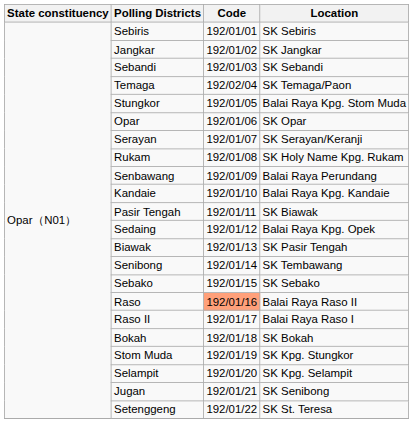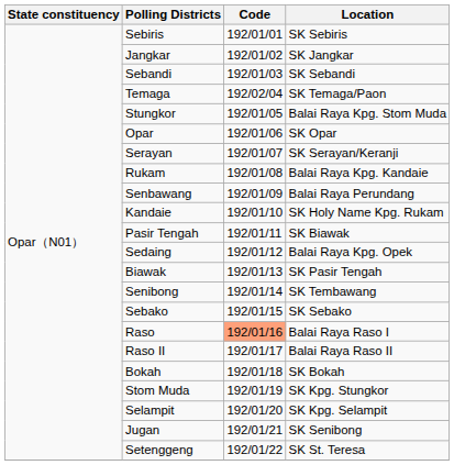 <table class="wikitable sortable mw-collapsible" style="white-space:nowrap;font-size:85%">
 <tr>
 <th>State constituency</th>
 <th>Polling Districts</th>
 <th>Code</th>
 <th>Location</th>
 </tr>
 <tr>
 <td rowspan="22">Opar（N01）</td>
 <td>Sebiris</td>
 <td>192/01/01</td>
 <td>SK Sebiris</td>
 </tr>
 <tr>
 <td>Jangkar</td>
 <td>192/01/02</td>
 <td>SK Jangkar</td>
 </tr>
 <tr>
 <td>Sebandi</td>
 <td>192/01/03</td>
 <td>SK Sebandi</td>
 </tr>
 <tr>
 <td>Temaga</td>
 <td>192/02/04</td>
 <td>SK Temaga/Paon</td>
 </tr>
 <tr>
 <td>Stungkor</td>
 <td>192/01/05</td>
 <td>Balai Raya Kpg. Stom Muda</td>
 </tr>
 <tr>
 <td>Opar</td>
 <td>192/01/06</td>
 <td>SK Opar</td>
 </tr>
 <tr>
 <td>Serayan</td>
 <td>192/01/07</td>
 <td>SK Serayan/Keranji</td>
 </tr>
 <tr>
 <td>Rukam</td>
 <td>192/01/08</td>
-<td>SK Holy Name Kpg. Rukam</td>
+<td>Balai Raya Kpg. Kandaie</td>
 </tr>
 <tr>
 <td>Senbawang</td>
 <td>192/01/09</td>
 <td>Balai Raya Perundang</td>
 </tr>
 <tr>
 <td>Kandaie</td>
 <td>192/01/10</td>
-<td>Balai Raya Kpg. Kandaie</td>
+<td>SK Holy Name Kpg. Rukam</td>
 </tr>
 <tr>
 <td>Pasir Tengah</td>
 <td>192/01/11</td>
 <td>SK Biawak</td>
 </tr>
 <tr>
 <td>Sedaing</td>
 <td>192/01/12</td>
 <td>Balai Raya Kpg. Opek</td>
 </tr>
 <tr>
 <td>Biawak</td>
 <td>192/01/13</td>
 <td>SK Pasir Tengah</td>
 </tr>
 <tr>
 <td>Senibong</td>
 <td>192/01/14</td>
 <td>SK Tembawang</td>
 </tr>
 <tr>
 <td>Sebako</td>
 <td>192/01/15</td>
 <td>SK Sebako</td>
 </tr>
 <tr>
 <td>Raso</td>
 <td style="background: lightsalmon;">192/01/16</td>
-<td>Balai Raya Raso II</td>
+<td>Balai Raya Raso I</td>
 </tr>
 <tr>
 <td>Raso II</td>
 <td>192/01/17</td>
-<td>Balai Raya Raso I</td>
+<td>Balai Raya Raso II</td>
 </tr>
 <tr>
 <td>Bokah</td>
 <td>192/01/18</td>
 <td>SK Bokah</td>
 </tr>
 <tr>
 <td>Stom Muda</td>
 <td>192/01/19</td>
 <td>SK Kpg. Stungkor</td>
 </tr>
 <tr>
 <td>Selampit</td>
 <td>192/01/20</td>
 <td>SK Kpg. Selampit</td>
 </tr>
 <tr>
 <td>Jugan</td>
 <td>192/01/21</td>
 <td>SK Senibong</td>
 </tr>
 <tr>
 <td>Setenggeng</td>
 <td>192/01/22</td>
 <td>SK St. Teresa</td>
 </tr>
 <tr>
 </tr>
 </table>
